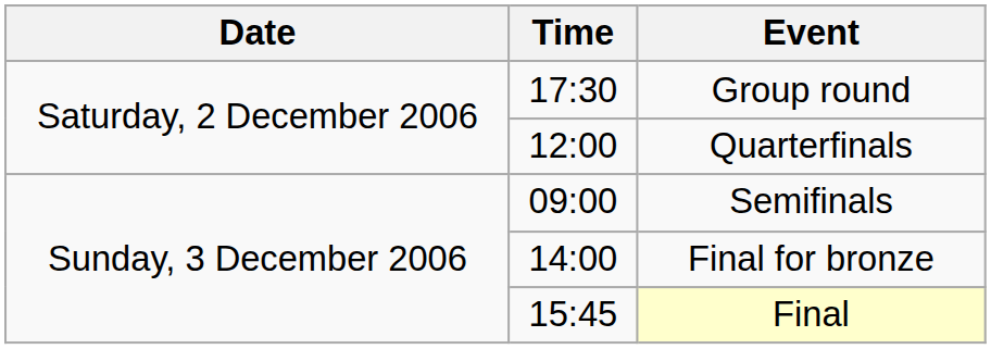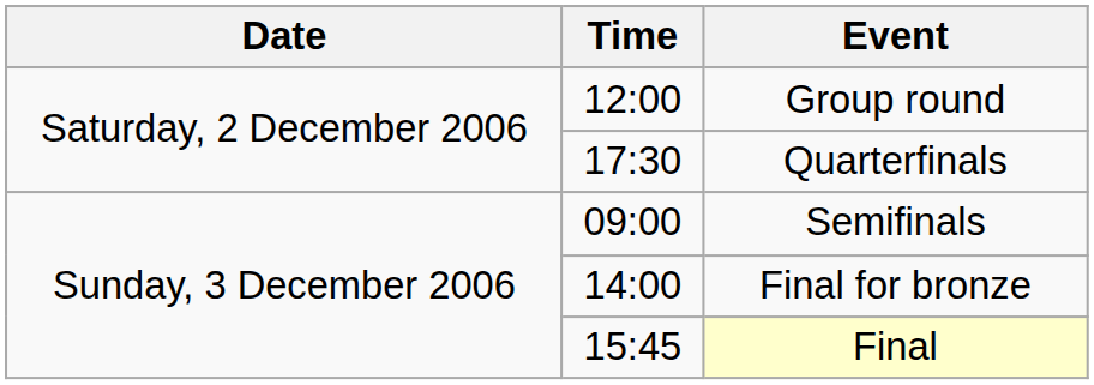 <table class = "wikitable" style="text-align:center;">
 <tr>
 <th width=220>Date</th>
 <th width=50>Time</th>
 <th width=150>Event</th>
 </tr>
 <tr>
 <td rowspan=2>Saturday, 2 December 2006</td>
-<td>17:30</td>
+<td>12:00</td>
 <td>Group round</td>
 </tr>
 <tr>
-<td>12:00</td>
+<td>17:30</td>
 <td>Quarterfinals</td>
 </tr>
 <tr>
 <td rowspan=3>Sunday, 3 December 2006</td>
 <td>09:00</td>
 <td>Semifinals</td>
 </tr>
 <tr>
 <td>14:00</td>
 <td>Final for bronze</td>
 </tr>
 <tr>
 <td>15:45</td>
 <td bgcolor=ffffcc>Final</td>
 </tr>
 </table>
